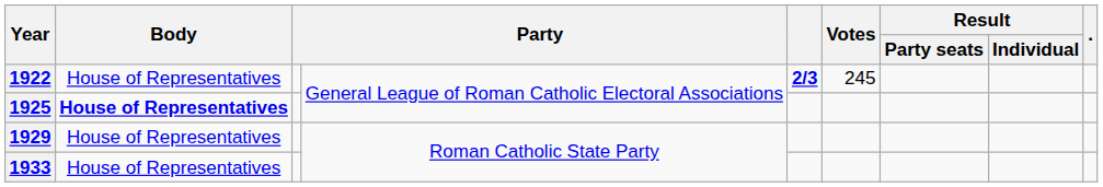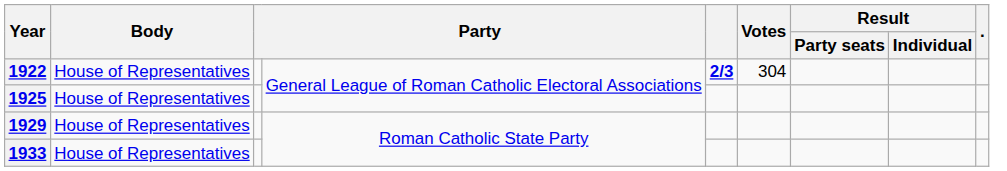 <table class="wikitable plainrowheaders sortable" border=2 cellpadding=4 cellspacing=0 style="border: 1px #aaa solid; font-size: 90%; text-align:center;">
 <tr>
 <th scope="col" rowspan=2>Year</th>
 <th scope="col" rowspan=2>Body</th>
 <th scope="col" colspan=2 rowspan=2>Party</th>
 <th scope="col" rowspan=2></th>
 <th scope="col" rowspan=2>Votes</th>
 <th scope="colgroup" colspan=2>Result</th>
 <th scope="col" rowspan=2 class="unsortable">.</th>
 </tr>
 <tr>
 <th scope="col">Party seats</th>
 <th scope="col">Individual</th>
 </tr>
 <tr>
 <th scope="row"><a href='#'>1922</a></th>
 <td><a href='#'>House of Representatives</a></td>
 <td></td>
 <td rowspan="2"><a href='#'>General League of Roman Catholic Electoral Associations</a></td>
 <td style=text-align:right><strong><a href='#'>2/3</a></strong></td>
-<td style=text-align:right>245</td>
+<td style=text-align:right>304</td>
 <td style=text-align:right></td>
 <td></td>
 <td></td>
 </tr>
 <tr>
 <th scope="row"><a href='#'>1925</a></th>
-<td><strong><a href='#'>House of Representatives</a></strong></td>
+<td><a href='#'>House of Representatives</a></td>
 <td></td>
 <td style=text-align:right></td>
 <td style=text-align:right></td>
 <td style=text-align:right></td>
 <td></td>
 <td></td>
 </tr>
 <tr>
 <th scope="row"><a href='#'>1929</a></th>
 <td><a href='#'>House of Representatives</a></td>
 <td></td>
 <td rowspan="2"><a href='#'>Roman Catholic State Party</a></td>
 <td style=text-align:right></td>
 <td style=text-align:right></td>
 <td style=text-align:right></td>
 <td></td>
 <td></td>
 </tr>
 <tr>
 <th scope="row"><a href='#'>1933</a></th>
 <td><a href='#'>House of Representatives</a></td>
 <td></td>
 <td style=text-align:right></td>
 <td style=text-align:right></td>
 <td style=text-align:right></td>
 <td></td>
 <td></td>
 </tr>
 </table>
